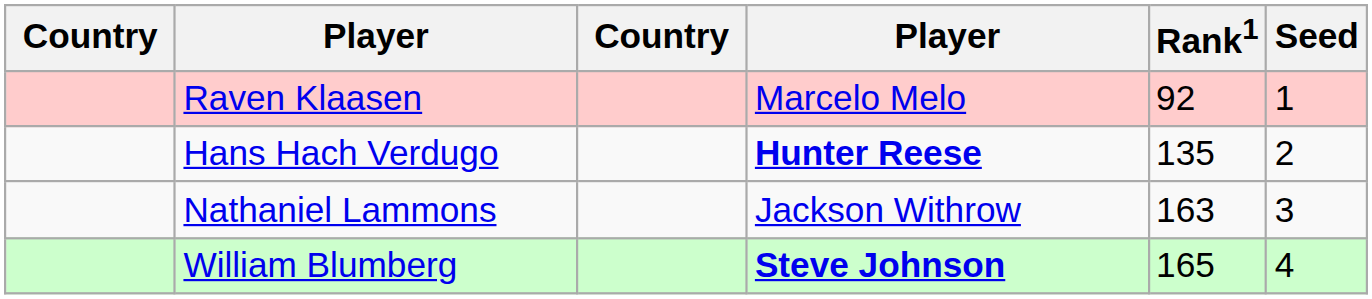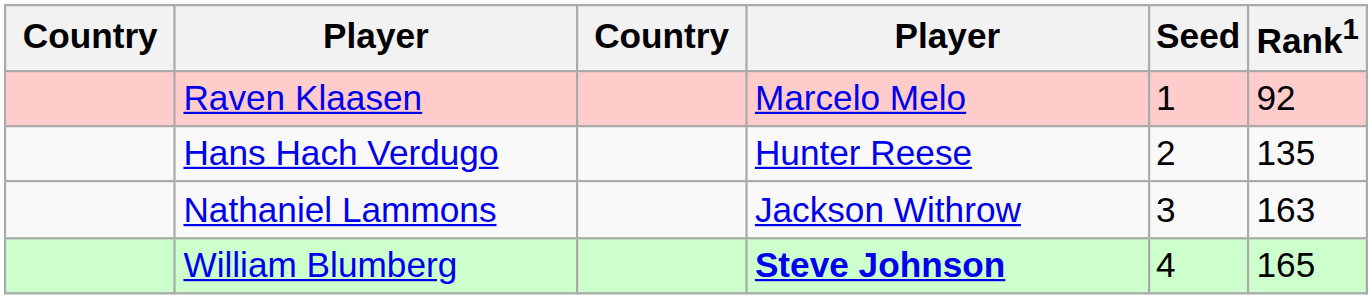 <table class="sortable wikitable">
 <tr>
 <th width="70">Country</th>
 <th width="175">Player</th>
 <th width="70">Country</th>
 <th width="175">Player</th>
+<th>Seed</th>
 <th>Rank<sup>1</sup></th>
-<th>Seed</th>
 </tr>
 <tr bgcolor=#fcc>
 <td></td>
 <td><a href='#'>Raven Klaasen</a></td>
 <td></td>
 <td><a href='#'>Marcelo Melo</a></td>
+<td>1</td>
 <td>92</td>
-<td>1</td>
 </tr>
 <tr>
 <td></td>
 <td><a href='#'>Hans Hach Verdugo</a></td>
 <td></td>
-<td><strong><a href='#'>Hunter Reese</a></strong></td>
+<td><a href='#'>Hunter Reese</a></td>
+<td>2</td>
 <td>135</td>
-<td>2</td>
 </tr>
 <tr>
 <td></td>
 <td><a href='#'>Nathaniel Lammons</a></td>
 <td></td>
 <td><a href='#'>Jackson Withrow</a></td>
+<td>3</td>
 <td>163</td>
-<td>3</td>
 </tr>
 <tr bgcolor=#cfc>
 <td></td>
 <td><a href='#'>William Blumberg</a></td>
 <td></td>
 <td><strong><a href='#'>Steve Johnson</a></strong></td>
+<td>4</td>
 <td>165</td>
-<td>4</td>
 </tr>
 </table>
